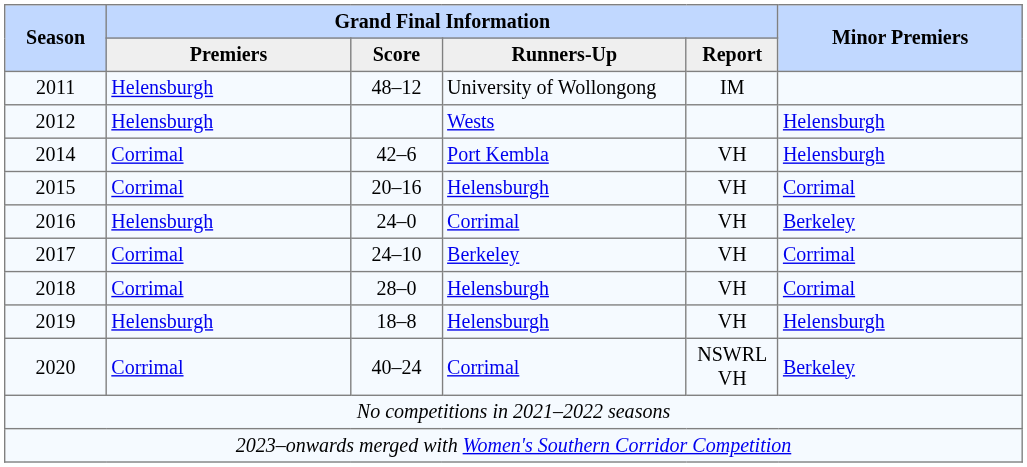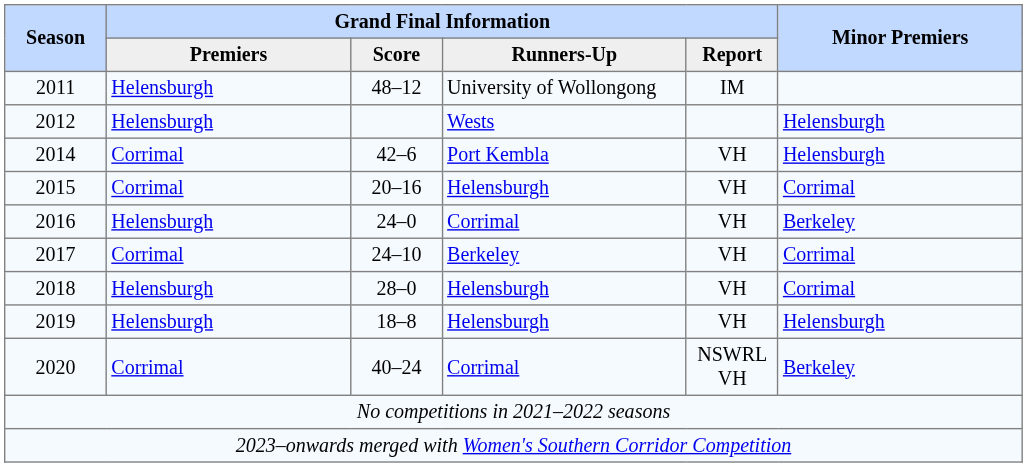 <table border=1 style="border-collapse:collapse; font-size:90%;" cellpadding=3 cellspacing=0 width=58%>
 <tr bgcolor=#C1D8FF>
 <th rowspan=2 width=10%>Season</th>
 <th rowspan=1 colspan=4>Grand Final Information</th>
 <th rowspan=2 width=24%>Minor Premiers</th>
 </tr>
 <tr bgcolor=#EFEFEF>
 <th rowspan=1 width=24%>Premiers</th>
 <th rowspan=1 width=9%>Score</th>
 <th rowspan=1 width=24%>Runners-Up</th>
 <th rowspan=1 width=9%>Report</th>
 </tr>
 <tr bgcolor=#F5FAFF>
 <td align=center>2011</td>
 <td> <a href='#'>Helensburgh</a></td>
 <td align=center>48–12</td>
 <td> University of Wollongong</td>
 <td align=center>IM</td>
 <td></td>
 </tr>
 <tr bgcolor=#F5FAFF>
 <td align=center>2012</td>
 <td> <a href='#'>Helensburgh</a></td>
 <td align=center></td>
 <td> <a href='#'>Wests</a></td>
 <td align=center></td>
 <td> <a href='#'>Helensburgh</a></td>
 </tr>
 <tr bgcolor=#F5FAFF>
 <td align=center>2014</td>
 <td> <a href='#'>Corrimal</a></td>
 <td align=center>42–6</td>
 <td> <a href='#'>Port Kembla</a></td>
 <td align=center>VH</td>
 <td> <a href='#'>Helensburgh</a></td>
 </tr>
 <tr bgcolor=#F5FAFF>
 <td align=center>2015</td>
 <td> <a href='#'>Corrimal</a></td>
 <td align=center>20–16</td>
 <td> <a href='#'>Helensburgh</a></td>
 <td align=center>VH</td>
 <td> <a href='#'>Corrimal</a></td>
 </tr>
 <tr bgcolor=#F5FAFF>
 <td align=center>2016</td>
 <td> <a href='#'>Helensburgh</a></td>
 <td align=center>24–0</td>
 <td> <a href='#'>Corrimal</a></td>
 <td align=center>VH</td>
 <td> <a href='#'>Berkeley</a></td>
 </tr>
 <tr bgcolor=#F5FAFF>
 <td align=center>2017</td>
 <td> <a href='#'>Corrimal</a></td>
 <td align=center>24–10</td>
 <td> <a href='#'>Berkeley</a></td>
 <td align=center>VH</td>
 <td> <a href='#'>Corrimal</a></td>
 </tr>
 <tr bgcolor=#F5FAFF>
 <td align=center>2018</td>
-<td> <a href='#'>Corrimal</a></td>
+<td> <a href='#'>Helensburgh</a></td>
 <td align=center>28–0</td>
 <td> <a href='#'>Helensburgh</a></td>
 <td align=center>VH</td>
 <td> <a href='#'>Corrimal</a></td>
 </tr>
 <tr bgcolor=#F5FAFF>
 <td align=center>2019</td>
 <td> <a href='#'>Helensburgh</a></td>
 <td align=center>18–8</td>
 <td> <a href='#'>Helensburgh</a></td>
 <td align=center>VH</td>
 <td> <a href='#'>Helensburgh</a></td>
 </tr>
 <tr bgcolor=#F5FAFF>
 <td align=center>2020</td>
 <td> <a href='#'>Corrimal</a></td>
 <td align=center>40–24</td>
 <td> <a href='#'>Corrimal</a></td>
 <td align=center>NSWRL VH</td>
 <td> <a href='#'>Berkeley</a></td>
 </tr>
 <tr bgcolor=#F5FAFF>
 <td align=center colspan=6><em>No competitions in 2021–2022 seasons</em></td>
 </tr>
 <tr bgcolor=#F5FAFF>
 <td align=center colspan=6><em>2023–onwards merged with <a href='#'>Women's Southern Corridor Competition</a></em></td>
 </tr>
 </table>
